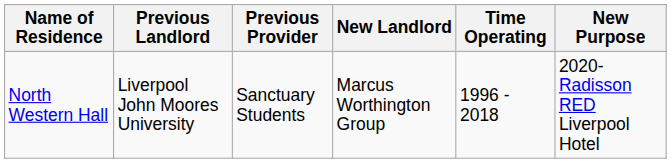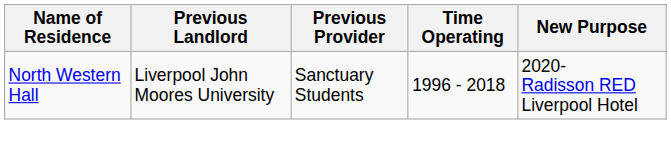 <table class="wikitable">
 <tr>
 <th>Name of Residence</th>
 <th>Previous Landlord</th>
 <th>Previous Provider</th>
-<th>New Landlord</th>
 <th>Time Operating</th>
 <th>New Purpose</th>
 </tr>
 <tr>
 <td><a href='#'>North Western Hall</a></td>
 <td>Liverpool John Moores University</td>
 <td>Sanctuary Students</td>
-<td>Marcus Worthington Group</td>
 <td>1996 - 2018</td>
 <td>2020-<br><a href='#'>Radisson RED</a> Liverpool Hotel<br></td>
 </tr>
 </table>
